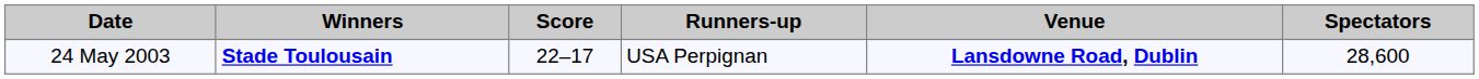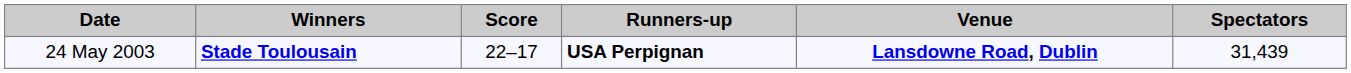 <table bgcolor="#f7f8ff" cellpadding="4" width="90%" cellspacing="0" border="1" style="font-size: 100%; border: grey solid 1px; border-collapse: collapse;">
 <tr bgcolor="#CCCCCC">
 <td align=center><strong>Date</strong></td>
 <td align=center><strong>Winners</strong></td>
 <td align=center><strong>Score</strong></td>
 <td align=center><strong>Runners-up</strong></td>
 <td align=center><strong>Venue</strong></td>
 <td align=center><strong>Spectators</strong></td>
 </tr>
 <tr>
 <td align=center>24 May 2003</td>
 <td> <strong><a href='#'>Stade Toulousain</a></strong></td>
 <td align=center>22–17</td>
-<td> USA Perpignan</td>
+<td><strong> USA Perpignan</strong></td>
 <td align=center><strong><a href='#'>Lansdowne Road</a>, <a href='#'>Dublin</a></strong></td>
-<td align=center>28,600</td>
+<td align=center>31,439</td>
 </tr>
 </table>
